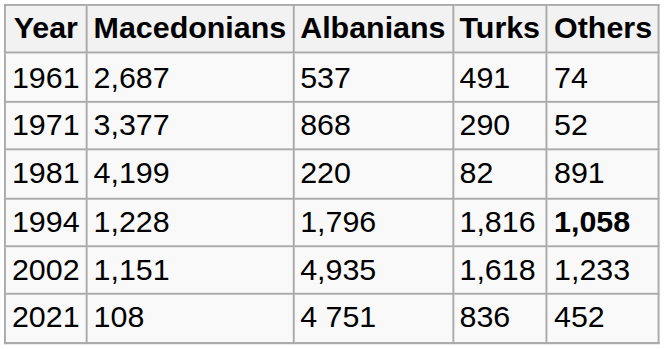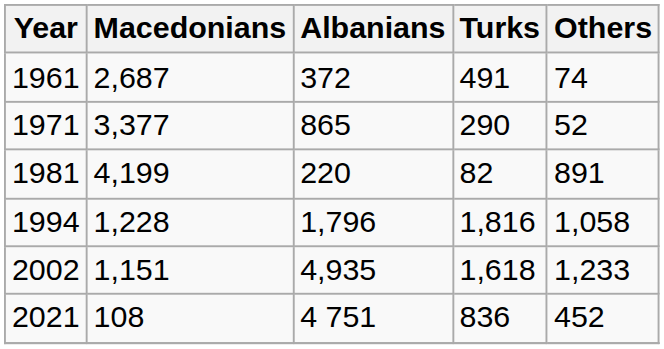 <table class="wikitable sortable">
 <tr class="hintergrundfarbe5">
 <th>Year</th>
 <th>Macedonians</th>
 <th>Albanians</th>
 <th>Turks</th>
 <th>Others</th>
 </tr>
 <tr>
 <td>1961</td>
 <td>2,687</td>
-<td>537</td>
+<td>372</td>
 <td>491</td>
 <td>74</td>
 </tr>
 <tr>
 <td>1971</td>
 <td>3,377</td>
-<td>868</td>
+<td>865</td>
 <td>290</td>
 <td>52</td>
 </tr>
 <tr>
 <td>1981</td>
 <td>4,199</td>
 <td>220</td>
 <td>82</td>
 <td>891</td>
 </tr>
 <tr>
 <td>1994</td>
 <td>1,228</td>
 <td>1,796</td>
 <td>1,816</td>
-<td><strong>1,058</strong></td>
+<td>1,058</td>
 </tr>
 <tr>
 <td>2002</td>
 <td>1,151</td>
 <td>4,935</td>
 <td>1,618</td>
 <td>1,233</td>
 </tr>
 <tr>
 <td>2021</td>
 <td>108</td>
 <td>4 751</td>
 <td>836</td>
 <td>452</td>
 </tr>
 <tr>
 </tr>
 </table>
